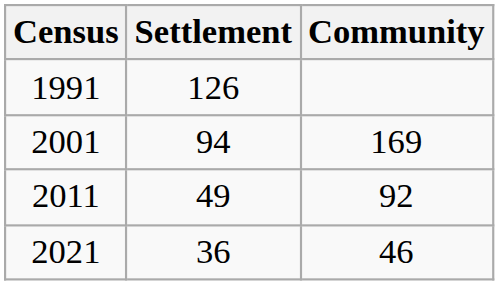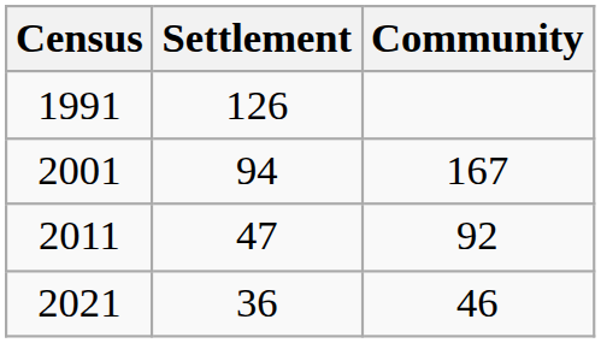 <table class="wikitable" style="text-align:center">
 <tr>
 <th>Census</th>
 <th>Settlement</th>
 <th>Community</th>
 </tr>
 <tr>
 <td>1991</td>
 <td>126</td>
 <td></td>
 </tr>
 <tr>
 <td>2001</td>
 <td>94</td>
-<td>169</td>
+<td>167</td>
 </tr>
 <tr>
 <td>2011</td>
-<td>49</td>
+<td>47</td>
 <td>92</td>
 </tr>
 <tr>
 <td>2021</td>
 <td>36</td>
 <td>46</td>
 </tr>
 </table>
